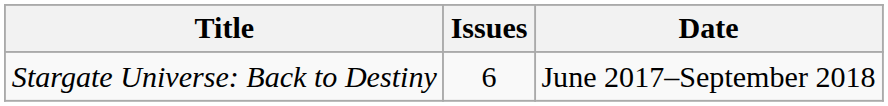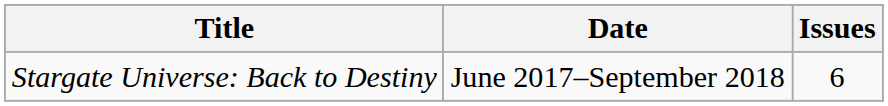 <table class="wikitable">
 <tr>
 <th>Title</th>
+<th>Date</th>
 <th>Issues</th>
-<th>Date</th>
 </tr>
 <tr>
 <td><em>Stargate Universe: Back to Destiny</em></td>
+<td>June 2017–September 2018</td>
 <td align="center">6</td>
-<td>June 2017–September 2018</td>
 </tr>
 </table>
